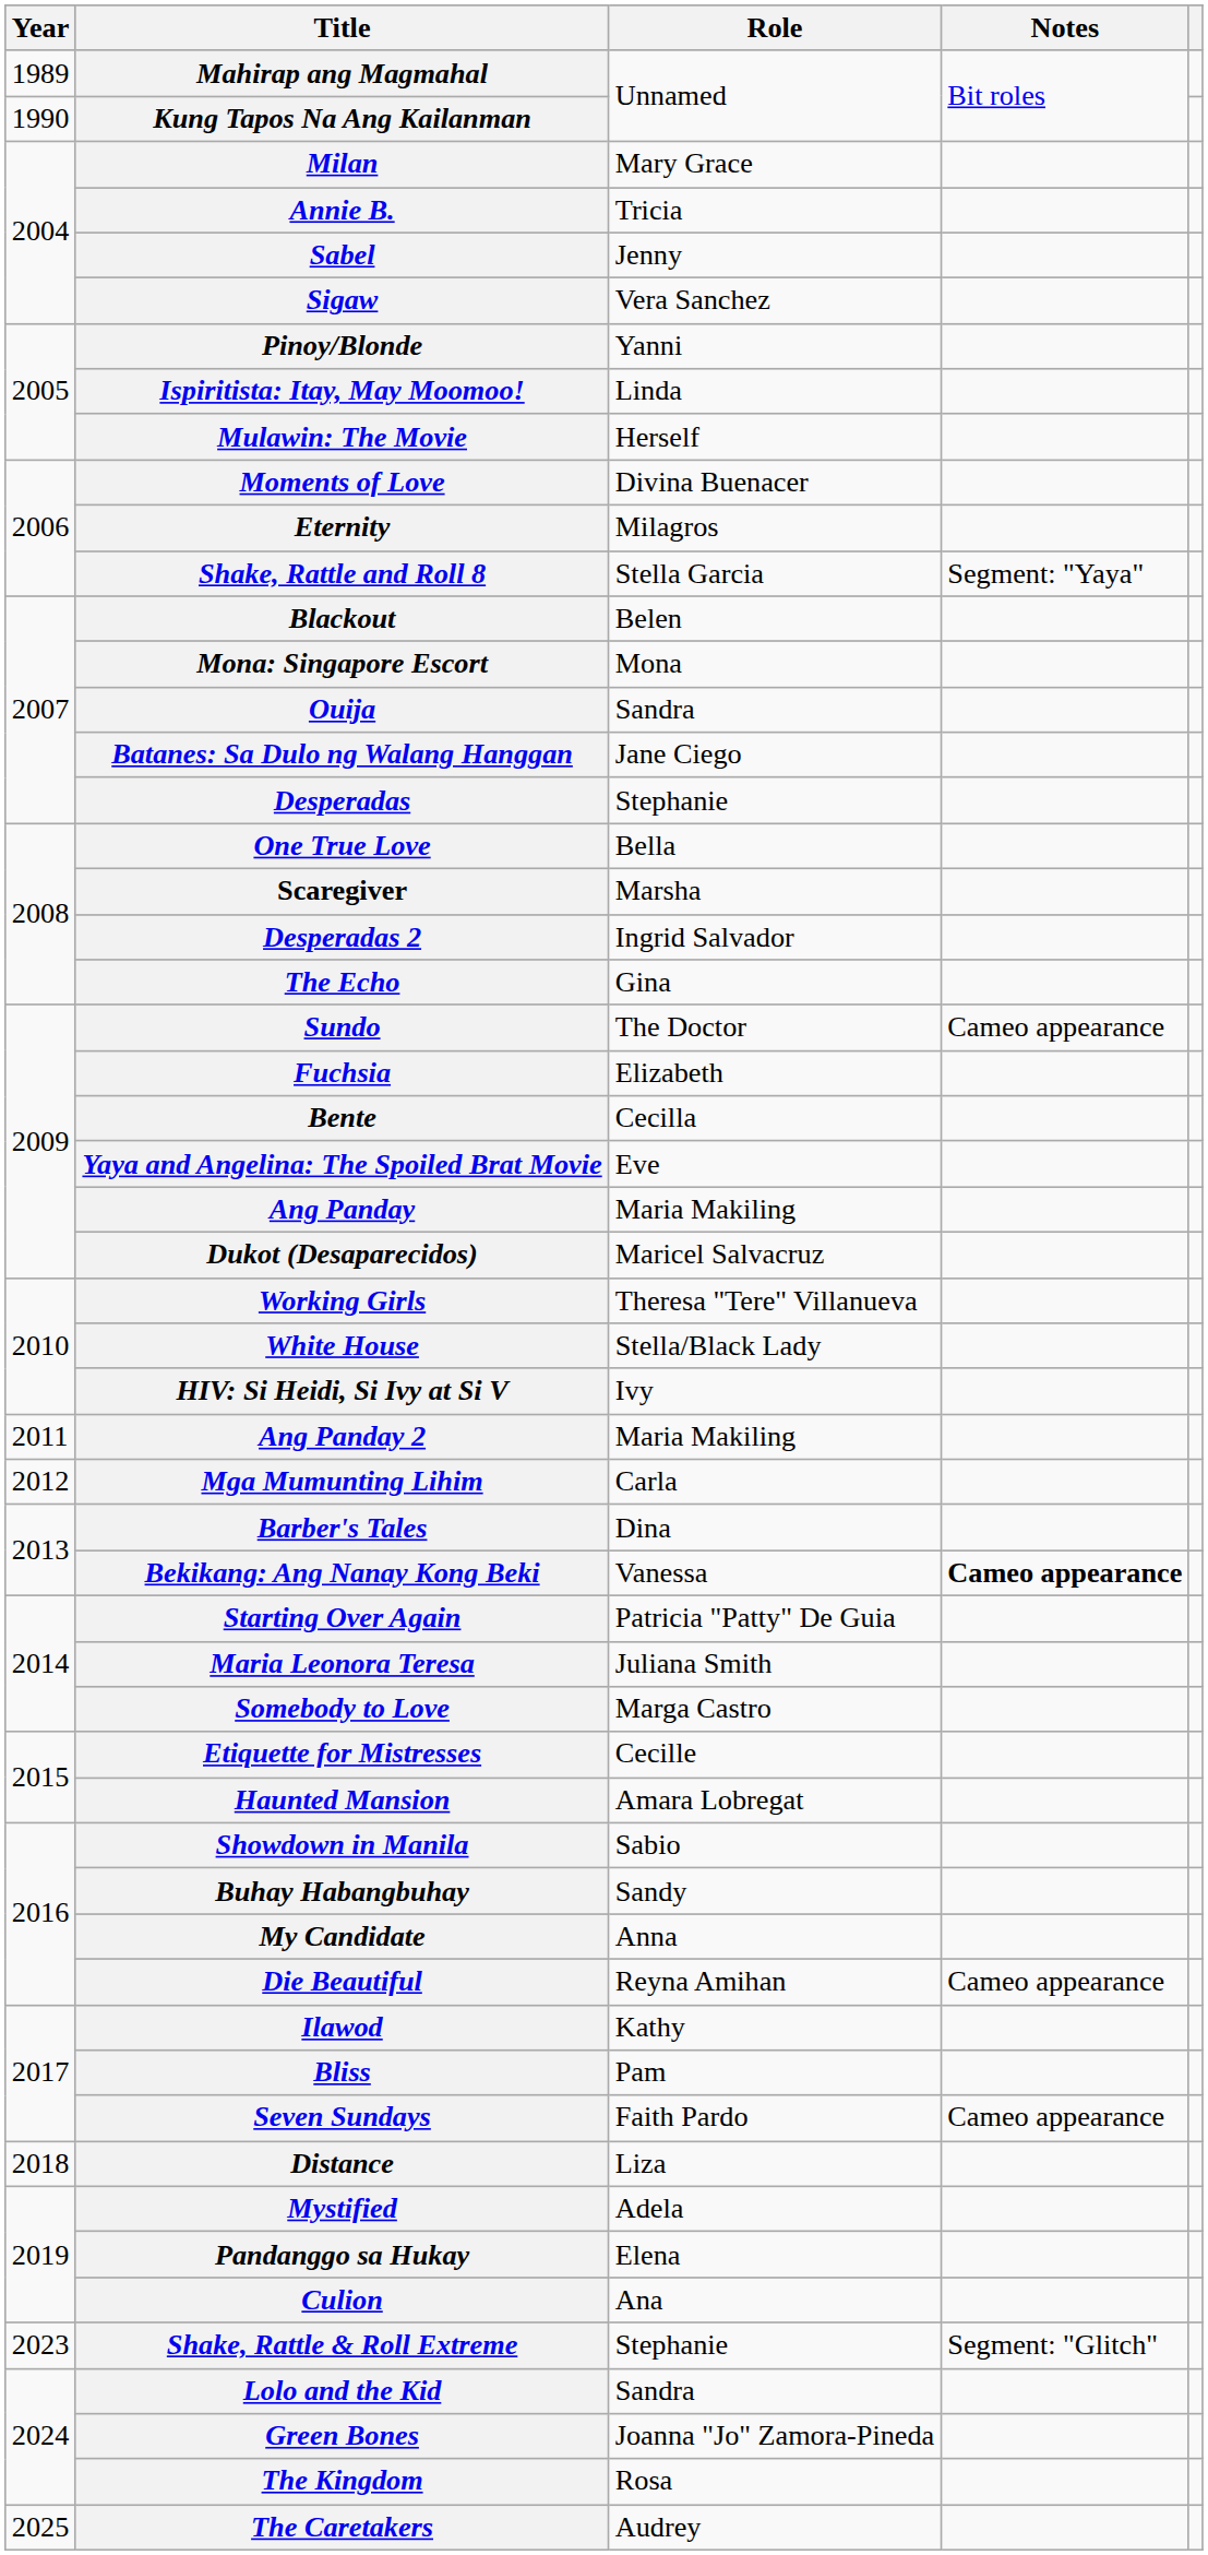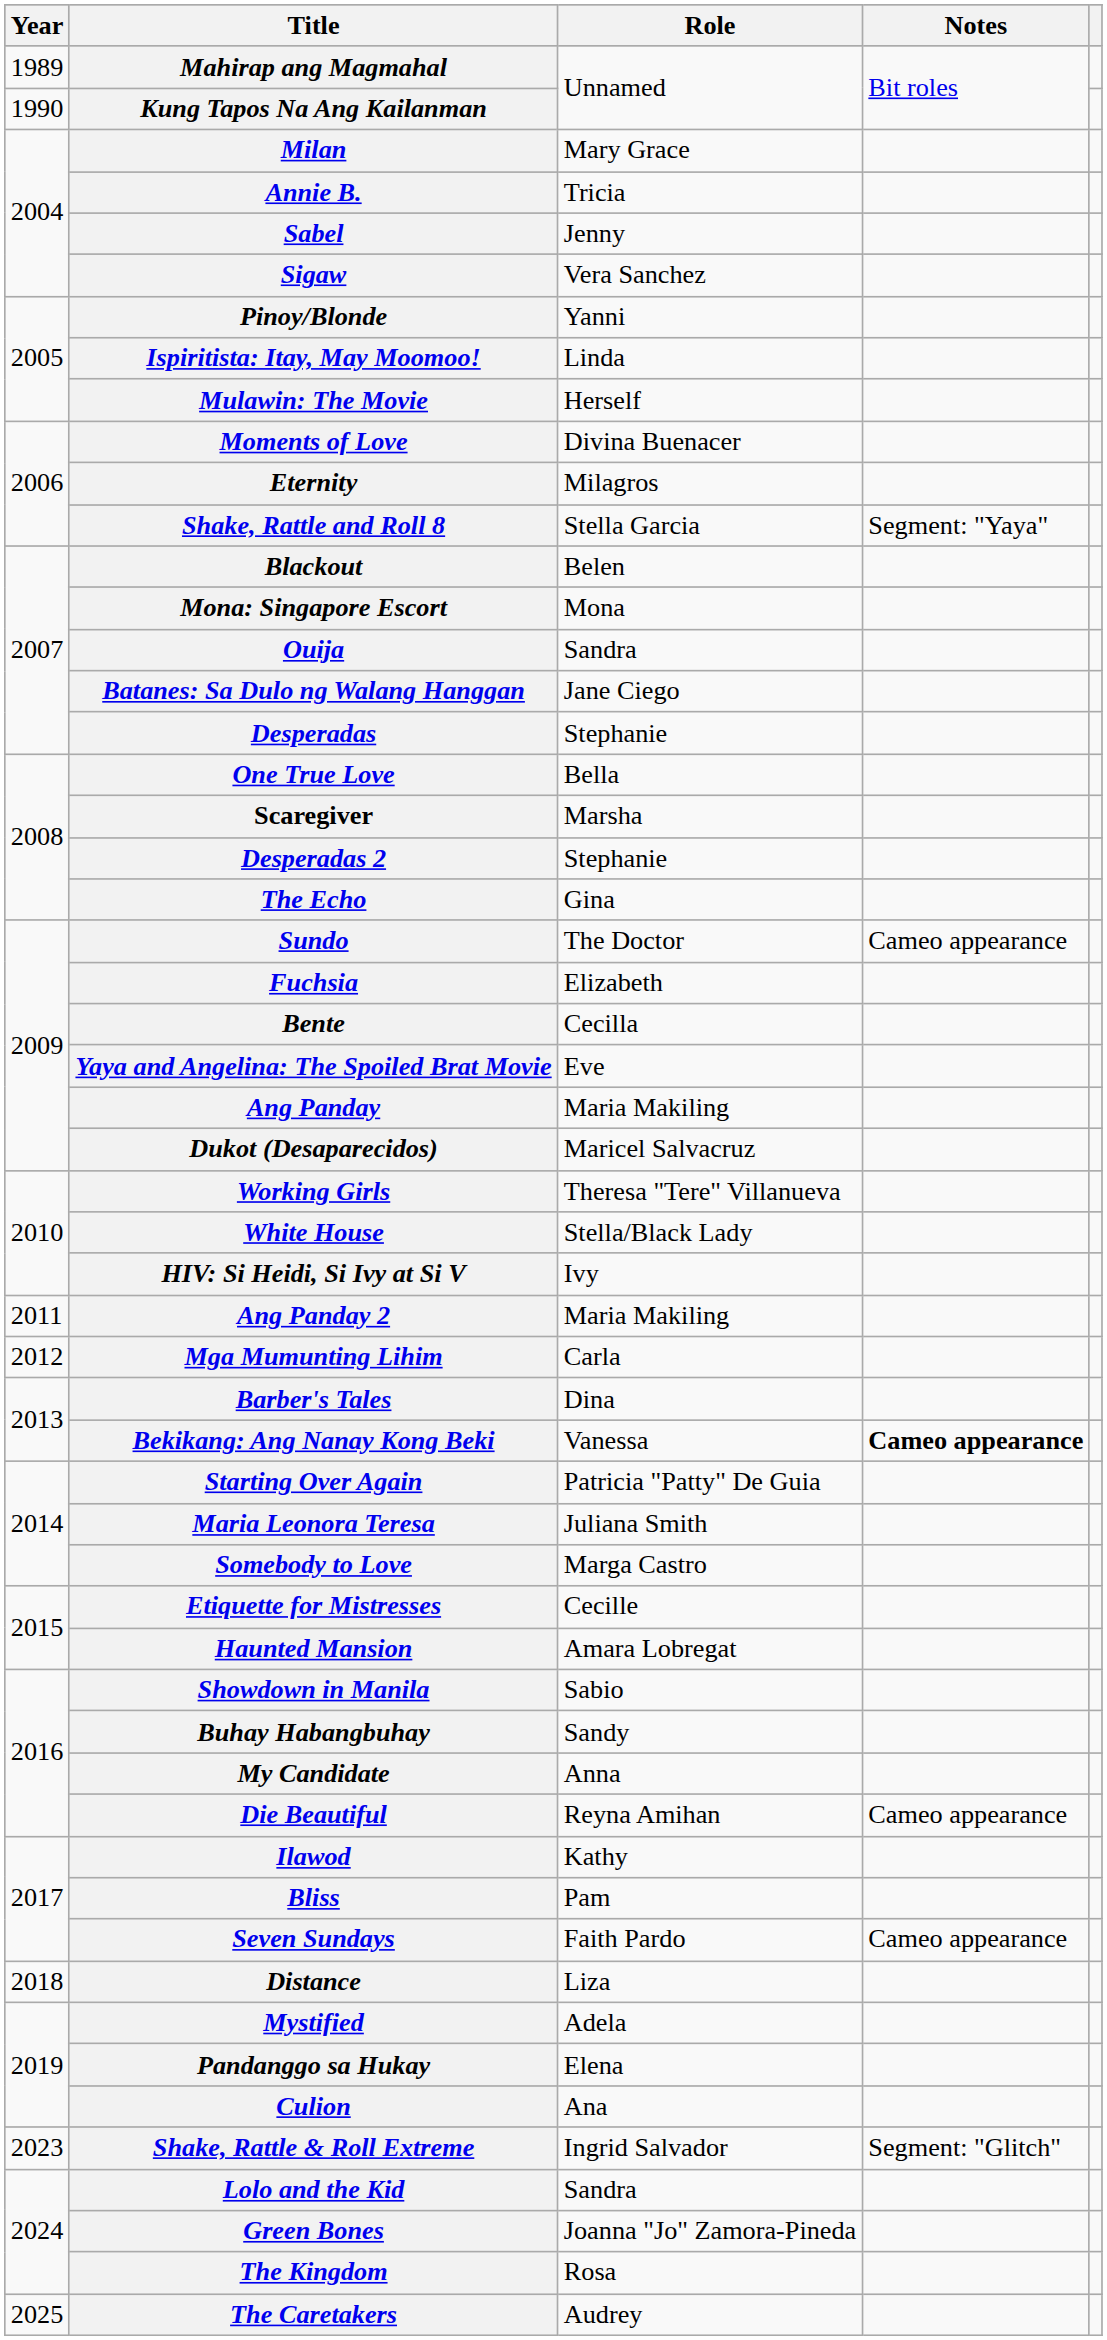 <table class="wikitable sortable plainrowheaders">
 <tr style="background:#ccc; text-align:center;">
 <th scope="col">Year</th>
 <th scope="col">Title</th>
 <th scope="col">Role</th>
 <th scope="col" class="unsortable">Notes</th>
 <th scope="col" class="unsortable"></th>
 </tr>
 <tr>
 <td>1989</td>
 <th scope=row><em>Mahirap ang Magmahal</em></th>
 <td rowspan="2">Unnamed</td>
 <td rowspan="2"><a href='#'>Bit roles</a></td>
 <td></td>
 </tr>
 <tr>
 <td>1990</td>
 <th scope=row><em>Kung Tapos Na Ang Kailanman</em></th>
 <td></td>
 </tr>
 <tr>
 <td rowspan="4">2004</td>
 <th scope=row><em><a href='#'>Milan</a></em></th>
 <td>Mary Grace</td>
 <td></td>
 <td></td>
 </tr>
 <tr>
 <th scope=row><em><a href='#'>Annie B.</a></em></th>
 <td>Tricia</td>
 <td></td>
 <td></td>
 </tr>
 <tr>
 <th scope=row><em><a href='#'>Sabel</a></em></th>
 <td>Jenny</td>
 <td></td>
 <td></td>
 </tr>
 <tr>
 <th scope=row><em><a href='#'>Sigaw</a></em></th>
 <td>Vera Sanchez</td>
 <td></td>
 <td></td>
 </tr>
 <tr>
 <td rowspan="3">2005</td>
 <th scope=row><em>Pinoy/Blonde</em></th>
 <td>Yanni</td>
 <td></td>
 <td></td>
 </tr>
 <tr>
 <th scope=row><em><a href='#'>Ispiritista: Itay, May Moomoo!</a></em></th>
 <td>Linda</td>
 <td></td>
 <td></td>
 </tr>
 <tr>
 <th scope=row><em><a href='#'>Mulawin: The Movie</a></em></th>
 <td>Herself</td>
 <td></td>
 <td></td>
 </tr>
 <tr>
 <td rowspan="3">2006</td>
 <th scope=row><em><a href='#'>Moments of Love</a></em></th>
 <td>Divina Buenacer</td>
 <td></td>
 <td></td>
 </tr>
 <tr>
 <th scope=row><em>Eternity</em></th>
 <td>Milagros</td>
 <td></td>
 <td></td>
 </tr>
 <tr>
 <th scope=row><em><a href='#'>Shake, Rattle and Roll 8</a></em></th>
 <td>Stella Garcia</td>
 <td>Segment: "Yaya"</td>
 <td></td>
 </tr>
 <tr>
 <td rowspan="5">2007</td>
 <th scope=row><em>Blackout</em></th>
 <td>Belen</td>
 <td></td>
 <td></td>
 </tr>
 <tr>
 <th scope=row><em>Mona: Singapore Escort</em></th>
 <td>Mona</td>
 <td></td>
 <td></td>
 </tr>
 <tr>
 <th scope=row><em><a href='#'>Ouija</a></em></th>
 <td>Sandra</td>
 <td></td>
 <td></td>
 </tr>
 <tr>
 <th scope=row><em><a href='#'>Batanes: Sa Dulo ng Walang Hanggan</a></em></th>
 <td>Jane Ciego</td>
 <td></td>
 <td></td>
 </tr>
 <tr>
 <th scope=row><em><a href='#'>Desperadas</a></em></th>
 <td>Stephanie</td>
 <td></td>
 <td></td>
 </tr>
 <tr>
 <td rowspan="4">2008</td>
 <th scope=row><em><a href='#'>One True Love</a></em></th>
 <td>Bella</td>
 <td></td>
 <td></td>
 </tr>
 <tr>
 <th scope=row>Scaregiver</th>
 <td>Marsha</td>
 <td></td>
 <td></td>
 </tr>
 <tr>
 <th scope=row><em><a href='#'>Desperadas 2</a></em></th>
-<td>Ingrid Salvador</td>
+<td>Stephanie</td>
 <td></td>
 <td></td>
 </tr>
 <tr>
 <th scope=row><em><a href='#'>The Echo</a></em></th>
 <td>Gina</td>
 <td></td>
 <td></td>
 </tr>
 <tr>
 <td rowspan="6">2009</td>
 <th scope=row><em><a href='#'>Sundo</a></em></th>
 <td>The Doctor</td>
 <td>Cameo appearance</td>
 <td></td>
 </tr>
 <tr>
 <th scope=row><em><a href='#'>Fuchsia</a></em></th>
 <td>Elizabeth</td>
 <td></td>
 <td></td>
 </tr>
 <tr>
 <th scope=row><em>Bente</em></th>
 <td>Cecilla</td>
 <td></td>
 <td></td>
 </tr>
 <tr>
 <th scope=row><em><a href='#'>Yaya and Angelina: The Spoiled Brat Movie</a></em></th>
 <td>Eve</td>
 <td></td>
 <td></td>
 </tr>
 <tr>
 <th scope=row><em><a href='#'>Ang Panday</a></em></th>
 <td>Maria Makiling</td>
 <td></td>
 <td></td>
 </tr>
 <tr>
 <th scope=row><em>Dukot (Desaparecidos)</em></th>
 <td>Maricel Salvacruz</td>
 <td></td>
 <td></td>
 </tr>
 <tr>
 <td rowspan="3">2010</td>
 <th scope=row><em><a href='#'>Working Girls</a></em></th>
 <td>Theresa "Tere" Villanueva</td>
 <td></td>
 <td></td>
 </tr>
 <tr>
 <th scope=row><em><a href='#'>White House</a></em></th>
 <td>Stella/Black Lady</td>
 <td></td>
 <td></td>
 </tr>
 <tr>
 <th scope=row><em>HIV: Si Heidi, Si Ivy at Si V</em></th>
 <td>Ivy</td>
 <td></td>
 <td></td>
 </tr>
 <tr>
 <td>2011</td>
 <th scope=row><em><a href='#'>Ang Panday 2</a></em></th>
 <td>Maria Makiling</td>
 <td></td>
 <td></td>
 </tr>
 <tr>
 <td>2012</td>
 <th scope=row><em><a href='#'>Mga Mumunting Lihim</a></em></th>
 <td>Carla</td>
 <td></td>
 <td></td>
 </tr>
 <tr>
 <td rowspan="2">2013</td>
 <th scope=row><em><a href='#'>Barber's Tales</a></em></th>
 <td>Dina</td>
 <td></td>
 <td></td>
 </tr>
 <tr>
 <th scope=row><em><a href='#'>Bekikang: Ang Nanay Kong Beki</a></em></th>
 <td>Vanessa</td>
 <td><strong>Cameo appearance</strong></td>
 <td></td>
 </tr>
 <tr>
 <td rowspan="3">2014</td>
 <th scope=row><em><a href='#'>Starting Over Again</a></em></th>
 <td>Patricia "Patty" De Guia</td>
 <td></td>
 <td></td>
 </tr>
 <tr>
 <th scope=row><em><a href='#'>Maria Leonora Teresa</a></em></th>
 <td>Juliana Smith</td>
 <td></td>
 <td></td>
 </tr>
 <tr>
 <th scope=row><em><a href='#'>Somebody to Love</a></em></th>
 <td>Marga Castro</td>
 <td></td>
 <td></td>
 </tr>
 <tr>
 <td rowspan="2">2015</td>
 <th scope=row><em><a href='#'>Etiquette for Mistresses</a></em></th>
 <td>Cecille</td>
 <td></td>
 <td></td>
 </tr>
 <tr>
 <th scope=row><em><a href='#'>Haunted Mansion</a></em></th>
 <td>Amara Lobregat</td>
 <td></td>
 <td></td>
 </tr>
 <tr>
 <td rowspan="4">2016</td>
 <th scope=row><em><a href='#'>Showdown in Manila</a></em></th>
 <td>Sabio</td>
 <td></td>
 <td></td>
 </tr>
 <tr>
 <th scope=row><em>Buhay Habangbuhay</em></th>
 <td>Sandy</td>
 <td></td>
 <td></td>
 </tr>
 <tr>
 <th scope=row><em>My Candidate</em></th>
 <td>Anna</td>
 <td></td>
 <td></td>
 </tr>
 <tr>
 <th scope=row><em><a href='#'>Die Beautiful</a></em></th>
 <td>Reyna Amihan</td>
 <td>Cameo appearance</td>
 <td></td>
 </tr>
 <tr>
 <td rowspan="3">2017</td>
 <th scope=row><em><a href='#'>Ilawod</a></em></th>
 <td>Kathy</td>
 <td></td>
 <td></td>
 </tr>
 <tr>
 <th scope=row><em><a href='#'>Bliss</a></em></th>
 <td>Pam</td>
 <td></td>
 <td></td>
 </tr>
 <tr>
 <th scope=row><em><a href='#'>Seven Sundays</a></em></th>
 <td>Faith Pardo</td>
 <td>Cameo appearance</td>
 <td></td>
 </tr>
 <tr>
 <td>2018</td>
 <th scope=row><em>Distance</em></th>
 <td>Liza</td>
 <td></td>
 <td></td>
 </tr>
 <tr>
 <td rowspan="3">2019</td>
 <th scope=row><em><a href='#'>Mystified</a></em></th>
 <td>Adela</td>
 <td></td>
 <td></td>
 </tr>
 <tr>
 <th scope=row><em>Pandanggo sa Hukay</em></th>
 <td>Elena</td>
 <td></td>
 <td></td>
 </tr>
 <tr>
 <th scope=row><em><a href='#'>Culion</a></em></th>
 <td>Ana</td>
 <td></td>
 <td></td>
 </tr>
 <tr>
 <td>2023</td>
 <th scope=row><em><a href='#'>Shake, Rattle & Roll Extreme</a></em></th>
-<td>Stephanie</td>
+<td>Ingrid Salvador</td>
 <td>Segment: "Glitch"</td>
 <td></td>
 </tr>
 <tr>
 <td rowspan="3">2024</td>
 <th scope=row><em><a href='#'>Lolo and the Kid</a></em></th>
 <td>Sandra</td>
 <td></td>
 <td></td>
 </tr>
 <tr>
 <th scope="rowgroup"><em><a href='#'>Green Bones</a></em></th>
 <td>Joanna "Jo" Zamora-Pineda</td>
 <td></td>
 <td></td>
 </tr>
 <tr>
 <th scope="rowgroup"><em><a href='#'>The Kingdom</a></em></th>
 <td>Rosa</td>
 <td></td>
 <td></td>
 </tr>
 <tr>
 <td>2025</td>
 <th scope="rowgroup"><em><a href='#'>The Caretakers</a></em></th>
 <td>Audrey</td>
 <td></td>
 <td></td>
 </tr>
 </table>
